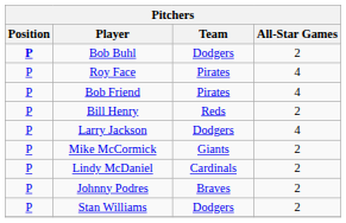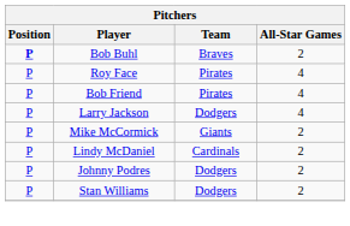 <table class="wikitable" style="font-size: 100%; text-align:right;">
 <tr>
 <th colspan="4">Pitchers</th>
 </tr>
 <tr>
 <th>Position</th>
 <th width="150">Player</th>
 <th width="100">Team</th>
 <th>All-Star Games</th>
 </tr>
 <tr>
 <td align="center"><strong><a href='#'>P</a></strong></td>
 <td align="center"><a href='#'>Bob Buhl</a></td>
-<td align="center"><a href='#'>Dodgers</a></td>
+<td align="center"><a href='#'>Braves</a></td>
 <td align="center">2</td>
 </tr>
 <tr>
 <td align="center"><a href='#'>P</a></td>
 <td align="center"><a href='#'>Roy Face</a></td>
 <td align="center"><a href='#'>Pirates</a></td>
 <td align="center">4</td>
 </tr>
 <tr>
 <td align="center"><a href='#'>P</a></td>
 <td align="center"><a href='#'>Bob Friend</a></td>
 <td align="center"><a href='#'>Pirates</a></td>
 <td align="center">4</td>
-</tr>
-<tr>
-<td align="center"><a href='#'>P</a></td>
-<td align="center"><a href='#'>Bill Henry</a></td>
-<td align="center"><a href='#'>Reds</a></td>
-<td align="center">2</td>
 </tr>
 <tr>
 <td align="center"><a href='#'>P</a></td>
 <td align="center"><a href='#'>Larry Jackson</a></td>
 <td align="center"><a href='#'>Dodgers</a></td>
 <td align="center">4</td>
 </tr>
 <tr>
 <td align="center"><a href='#'>P</a></td>
 <td align="center"><a href='#'>Mike McCormick</a></td>
 <td align="center"><a href='#'>Giants</a></td>
 <td align="center">2</td>
 </tr>
 <tr>
 <td align="center"><a href='#'>P</a></td>
 <td align="center"><a href='#'>Lindy McDaniel</a></td>
 <td align="center"><a href='#'>Cardinals</a></td>
 <td align="center">2</td>
 </tr>
 <tr>
 <td align="center"><a href='#'>P</a></td>
 <td align="center"><a href='#'>Johnny Podres</a></td>
-<td align="center"><a href='#'>Braves</a></td>
+<td align="center"><a href='#'>Dodgers</a></td>
 <td align="center">2</td>
 </tr>
 <tr>
 <td align="center"><a href='#'>P</a></td>
 <td align="center"><a href='#'>Stan Williams</a></td>
 <td align="center"><a href='#'>Dodgers</a></td>
 <td align="center">2</td>
 </tr>
 <tr>
 </tr>
 </table>
